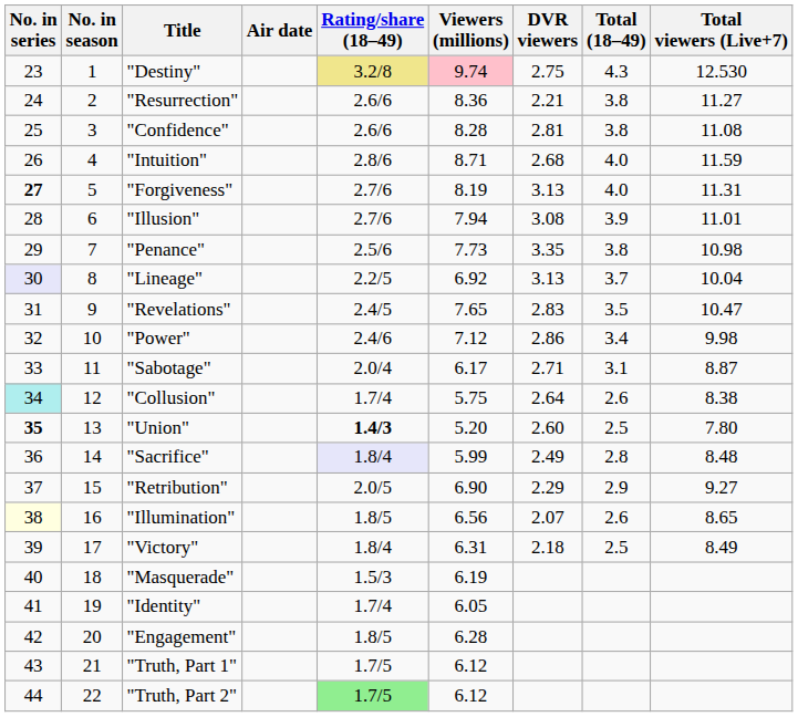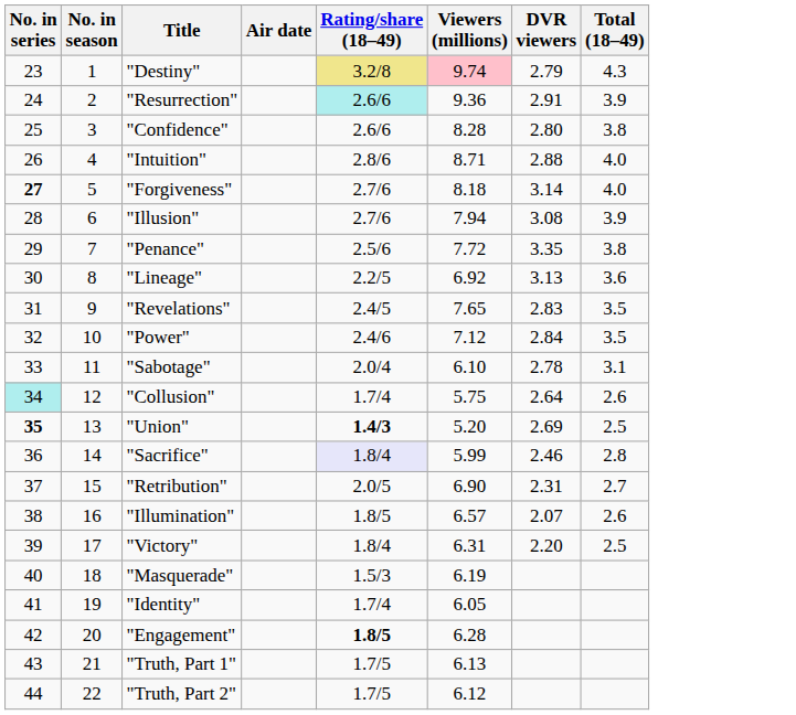 <table class="wikitable sortable">
 <tr>
 <th>No. in<br>series</th>
 <th>No. in<br>season</th>
 <th>Title</th>
 <th>Air date</th>
 <th><a href='#'>Rating/share</a><br>(18–49)</th>
 <th>Viewers<br>(millions)</th>
 <th>DVR<br>viewers</th>
 <th>Total<br>(18–49)</th>
-<th>Total<br>viewers (Live+7)</th>
 </tr>
 <tr>
 <td style="text-align:center">23</td>
 <td style="text-align:center">1</td>
 <td>"Destiny"</td>
 <td></td>
 <td style="background: khaki; text-align:center">3.2/8</td>
 <td style="background: pink; text-align:center">9.74</td>
-<td style="text-align:center">2.75</td>
+<td style="text-align:center">2.79</td>
 <td style="text-align:center">4.3</td>
-<td style="text-align:center">12.530 </td>
 </tr>
 <tr>
 <td style="text-align:center">24</td>
 <td style="text-align:center">2</td>
 <td>"Resurrection"</td>
 <td></td>
-<td style="text-align:center">2.6/6</td>
-<td style="text-align:center">8.36</td>
-<td style="text-align:center">2.21</td>
-<td style="text-align:center">3.8</td>
-<td style="text-align:center">11.27 </td>
+<td style="background: paleturquoise; text-align:center">2.6/6</td>
+<td style="text-align:center">9.36</td>
+<td style="text-align:center">2.91</td>
+<td style="text-align:center">3.9</td>
 </tr>
 <tr>
 <td style="text-align:center">25</td>
 <td style="text-align:center">3</td>
 <td>"Confidence"</td>
 <td></td>
 <td style="text-align:center">2.6/6</td>
 <td style="text-align:center">8.28</td>
-<td style="text-align:center">2.81</td>
+<td style="text-align:center">2.80</td>
 <td style="text-align:center">3.8</td>
-<td style="text-align:center">11.08</td>
 </tr>
 <tr>
 <td style="text-align:center">26</td>
 <td style="text-align:center">4</td>
 <td>"Intuition"</td>
 <td></td>
 <td style="text-align:center">2.8/6</td>
 <td style="text-align:center">8.71</td>
-<td style="text-align:center">2.68</td>
+<td style="text-align:center">2.88</td>
 <td style="text-align:center">4.0</td>
-<td style="text-align:center">11.59</td>
 </tr>
 <tr>
 <td style="text-align:center"><strong>27</strong></td>
 <td style="text-align:center">5</td>
 <td>"Forgiveness"</td>
 <td></td>
 <td style="text-align:center">2.7/6</td>
-<td style="text-align:center">8.19</td>
-<td style="text-align:center">3.13</td>
+<td style="text-align:center">8.18</td>
+<td style="text-align:center">3.14</td>
 <td style="text-align:center">4.0</td>
-<td style="text-align:center">11.31</td>
 </tr>
 <tr>
 <td style="text-align:center">28</td>
 <td style="text-align:center">6</td>
 <td>"Illusion"</td>
 <td></td>
 <td style="text-align:center">2.7/6</td>
 <td style="text-align:center">7.94</td>
 <td style="text-align:center">3.08</td>
 <td style="text-align:center">3.9</td>
-<td style="text-align:center">11.01</td>
 </tr>
 <tr>
 <td style="text-align:center">29</td>
 <td style="text-align:center">7</td>
 <td>"Penance"</td>
 <td></td>
 <td style="text-align:center">2.5/6</td>
-<td style="text-align:center">7.73</td>
+<td style="text-align:center">7.72</td>
 <td style="text-align:center">3.35</td>
 <td style="text-align:center">3.8</td>
-<td style="text-align:center">10.98 </td>
 </tr>
 <tr>
-<td style="background: lavender; text-align:center">30</td>
+<td style="text-align:center">30</td>
 <td style="text-align:center">8</td>
 <td>"Lineage"</td>
 <td></td>
 <td style="text-align:center">2.2/5</td>
 <td style="text-align:center">6.92</td>
 <td style="text-align:center">3.13</td>
-<td style="text-align:center">3.7</td>
-<td style="text-align:center">10.04</td>
+<td style="text-align:center">3.6</td>
 </tr>
 <tr>
 <td style="text-align:center">31</td>
 <td style="text-align:center">9</td>
 <td>"Revelations"</td>
 <td></td>
 <td style="text-align:center">2.4/5</td>
 <td style="text-align:center">7.65</td>
 <td style="text-align:center">2.83</td>
 <td style="text-align:center">3.5</td>
-<td style="text-align:center">10.47</td>
 </tr>
 <tr>
 <td style="text-align:center">32</td>
 <td style="text-align:center">10</td>
 <td>"Power"</td>
 <td></td>
 <td style="text-align:center">2.4/6</td>
 <td style="text-align:center">7.12</td>
-<td style="text-align:center">2.86</td>
-<td style="text-align:center">3.4</td>
-<td style="text-align:center">9.98</td>
+<td style="text-align:center">2.84</td>
+<td style="text-align:center">3.5</td>
 </tr>
 <tr>
 <td style="text-align:center">33</td>
 <td style="text-align:center">11</td>
 <td>"Sabotage"</td>
 <td></td>
 <td style="text-align:center">2.0/4</td>
-<td style="text-align:center">6.17</td>
-<td style="text-align:center">2.71</td>
+<td style="text-align:center">6.10</td>
+<td style="text-align:center">2.78</td>
 <td style="text-align:center">3.1</td>
-<td style="text-align:center">8.87</td>
 </tr>
 <tr>
 <td style="background: paleturquoise; text-align:center">34</td>
 <td style="text-align:center">12</td>
 <td>"Collusion"</td>
 <td></td>
 <td style="text-align:center">1.7/4</td>
 <td style="text-align:center">5.75</td>
 <td style="text-align:center">2.64</td>
 <td style="text-align:center">2.6</td>
-<td style="text-align:center">8.38</td>
 </tr>
 <tr>
 <td style="text-align:center"><strong>35</strong></td>
 <td style="text-align:center">13</td>
 <td>"Union"</td>
 <td></td>
 <td style="text-align:center"><strong>1.4/3</strong></td>
 <td style="text-align:center">5.20</td>
-<td style="text-align:center">2.60</td>
+<td style="text-align:center">2.69</td>
 <td style="text-align:center">2.5</td>
-<td style="text-align:center">7.80 </td>
 </tr>
 <tr>
 <td style="text-align:center">36</td>
 <td style="text-align:center">14</td>
 <td>"Sacrifice"</td>
 <td></td>
 <td style="background: lavender; text-align:center">1.8/4</td>
 <td style="text-align:center">5.99</td>
-<td style="text-align:center">2.49</td>
+<td style="text-align:center">2.46</td>
 <td style="text-align:center">2.8</td>
-<td style="text-align:center">8.48 </td>
 </tr>
 <tr>
 <td style="text-align:center">37</td>
 <td style="text-align:center">15</td>
 <td>"Retribution"</td>
 <td></td>
 <td style="text-align:center">2.0/5</td>
 <td style="text-align:center">6.90</td>
-<td style="text-align:center">2.29</td>
-<td style="text-align:center">2.9</td>
-<td style="text-align:center">9.27</td>
+<td style="text-align:center">2.31</td>
+<td style="text-align:center">2.7</td>
 </tr>
 <tr>
-<td style="background: lightyellow; text-align:center">38</td>
+<td style="text-align:center">38</td>
 <td style="text-align:center">16</td>
 <td>"Illumination"</td>
 <td></td>
 <td style="text-align:center">1.8/5</td>
-<td style="text-align:center">6.56</td>
+<td style="text-align:center">6.57</td>
 <td style="text-align:center">2.07</td>
 <td style="text-align:center">2.6</td>
-<td style="text-align:center">8.65</td>
 </tr>
 <tr>
 <td style="text-align:center">39</td>
 <td style="text-align:center">17</td>
 <td>"Victory"</td>
 <td></td>
 <td style="text-align:center">1.8/4</td>
 <td style="text-align:center">6.31</td>
-<td style="text-align:center">2.18</td>
+<td style="text-align:center">2.20</td>
 <td style="text-align:center">2.5</td>
-<td style="text-align:center">8.49</td>
 </tr>
 <tr>
 <td style="text-align:center">40</td>
 <td style="text-align:center">18</td>
 <td>"Masquerade"</td>
 <td></td>
 <td style="text-align:center">1.5/3</td>
 <td style="text-align:center">6.19</td>
-<td></td>
 <td></td>
 <td></td>
 </tr>
 <tr>
 <td style="text-align:center">41</td>
 <td style="text-align:center">19</td>
 <td>"Identity"</td>
 <td></td>
 <td style="text-align:center">1.7/4</td>
 <td style="text-align:center">6.05</td>
 <td></td>
 <td></td>
-<td></td>
 </tr>
 <tr>
 <td style="text-align:center">42</td>
 <td style="text-align:center">20</td>
 <td>"Engagement"</td>
 <td></td>
-<td style="text-align:center">1.8/5</td>
+<td style="text-align:center"><strong>1.8/5</strong></td>
 <td style="text-align:center">6.28</td>
-<td></td>
 <td></td>
 <td></td>
 </tr>
 <tr>
 <td style="text-align:center">43</td>
 <td style="text-align:center">21</td>
 <td>"Truth, Part 1"</td>
 <td></td>
 <td style="text-align:center">1.7/5</td>
-<td style="text-align:center">6.12</td>
-<td></td>
+<td style="text-align:center">6.13</td>
 <td></td>
 <td></td>
 </tr>
 <tr>
 <td style="text-align:center">44</td>
 <td style="text-align:center">22</td>
 <td>"Truth, Part 2"</td>
 <td></td>
-<td style="background: lightgreen; text-align:center">1.7/5</td>
+<td style="text-align:center">1.7/5</td>
 <td style="text-align:center">6.12</td>
-<td></td>
 <td></td>
 <td></td>
 </tr>
 </table>
